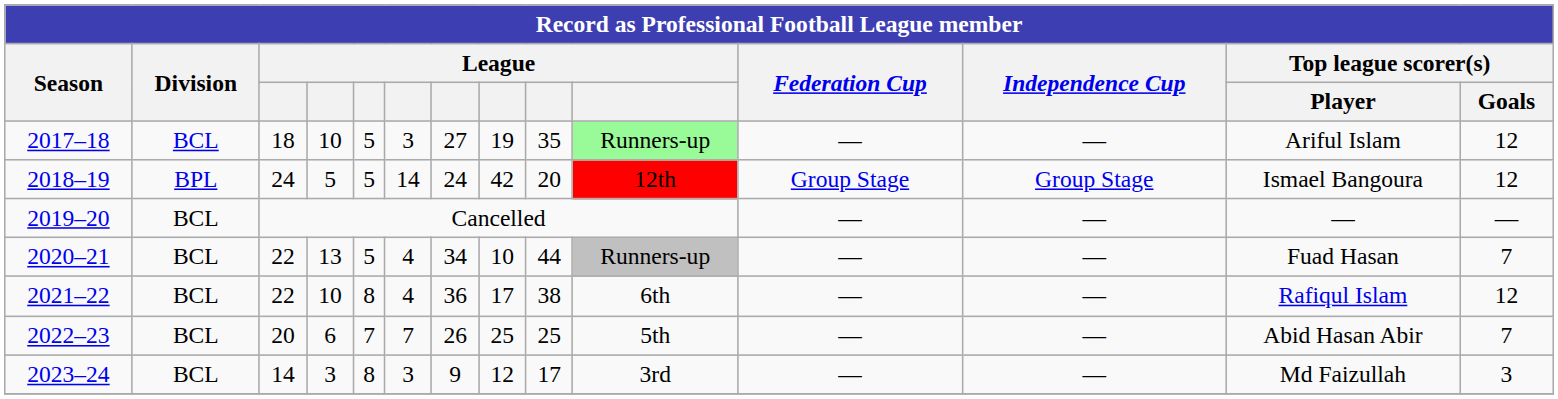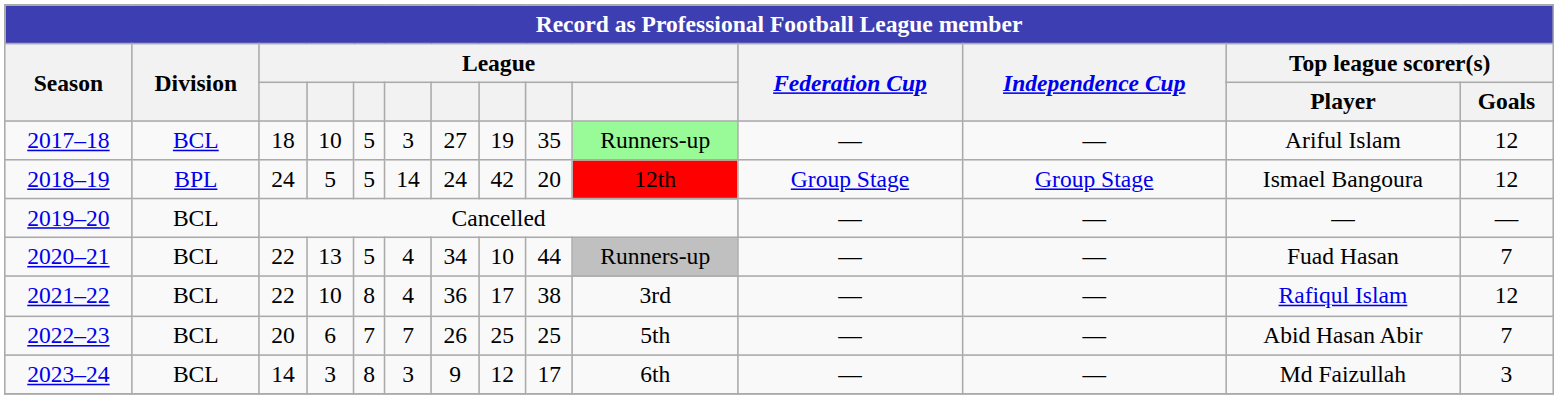 <table class="wikitable sortable" style="text-align: center; font-size: 95%; width: 1000px">
 <tr>
 <th colspan=14 style="background-color:#3e3eb3; color: #FFFFFF;"><span>Record as Professional Football League member</span></th>
 </tr>
 <tr>
 <th rowspan="2">Season</th>
 <th rowspan="2"><strong>Division</strong></th>
 <th colspan="8">League</th>
 <th rowspan="2"><em><a href='#'>Federation Cup</a></em></th>
 <th rowspan="2"><em><a href='#'>Independence Cup</a></th>
 <th colspan="2">Top league scorer(s)</th>
 </tr>
 <tr>
 <th></th>
 <th></th>
 <th></th>
 <th></th>
 <th></th>
 <th></th>
 <th></th>
 <th></th>
 <th>Player</th>
 <th>Goals</th>
 </tr>
 <tr>
 <td><a href='#'>2017–18</a></td>
 <td><a href='#'>BCL</a></td>
 <td>18</td>
 <td>10</td>
 <td>5</td>
 <td>3</td>
 <td>27</td>
 <td>19</td>
 <td>35</td>
 <td bgcolor=palegreen align="center">Runners-up</td>
 <td>—</td>
 <td>—</td>
 <td> Ariful Islam</td>
 <td>12</td>
 </tr>
 <tr>
 <td><a href='#'>2018–19</a></td>
 <td><a href='#'>BPL</a></td>
 <td>24</td>
 <td>5</td>
 <td>5</td>
 <td>14</td>
 <td>24</td>
 <td>42</td>
 <td>20</td>
 <td bgcolor="red" align="center">12th</td>
 <td><a href='#'>Group Stage</a></td>
 <td><a href='#'>Group Stage</a></td>
 <td> Ismael Bangoura</td>
 <td>12</td>
 </tr>
 <tr>
 <td><a href='#'>2019–20</a></td>
 <td>BCL</td>
 <td colspan=8>Cancelled</td>
 <td>—</td>
 <td>—</td>
 <td>—</td>
 <td>—</td>
 </tr>
 <tr>
 <td><a href='#'>2020–21</a></td>
 <td>BCL</td>
 <td>22</td>
 <td>13</td>
 <td>5</td>
 <td>4</td>
 <td>34</td>
 <td>10</td>
 <td>44</td>
 <td bgcolor="silver" align="center">Runners-up</td>
 <td>—</td>
 <td>—</td>
 <td> Fuad Hasan</td>
 <td>7</td>
 </tr>
 <tr>
 <td><a href='#'>2021–22</a></td>
 <td>BCL</td>
 <td>22</td>
 <td>10</td>
 <td>8</td>
 <td>4</td>
 <td>36</td>
 <td>17</td>
 <td>38</td>
-<td>6th</td>
+<td>3rd</td>
 <td>—</td>
 <td>—</td>
 <td> <a href='#'>Rafiqul Islam</a></td>
 <td>12</td>
 </tr>
 <tr>
 <td><a href='#'>2022–23</a></td>
 <td>BCL</td>
 <td>20</td>
 <td>6</td>
 <td>7</td>
 <td>7</td>
 <td>26</td>
 <td>25</td>
 <td>25</td>
 <td>5th</td>
 <td>—</td>
 <td>—</td>
 <td> Abid Hasan Abir</td>
 <td>7</td>
 </tr>
 <tr>
 <td><a href='#'>2023–24</a></td>
 <td>BCL</td>
 <td>14</td>
 <td>3</td>
 <td>8</td>
 <td>3</td>
 <td>9</td>
 <td>12</td>
 <td>17</td>
-<td>3rd</td>
+<td>6th</td>
 <td>—</td>
 <td>—</td>
 <td> Md Faizullah</td>
 <td>3</td>
 </tr>
 <tr>
 </tr>
 </table>
